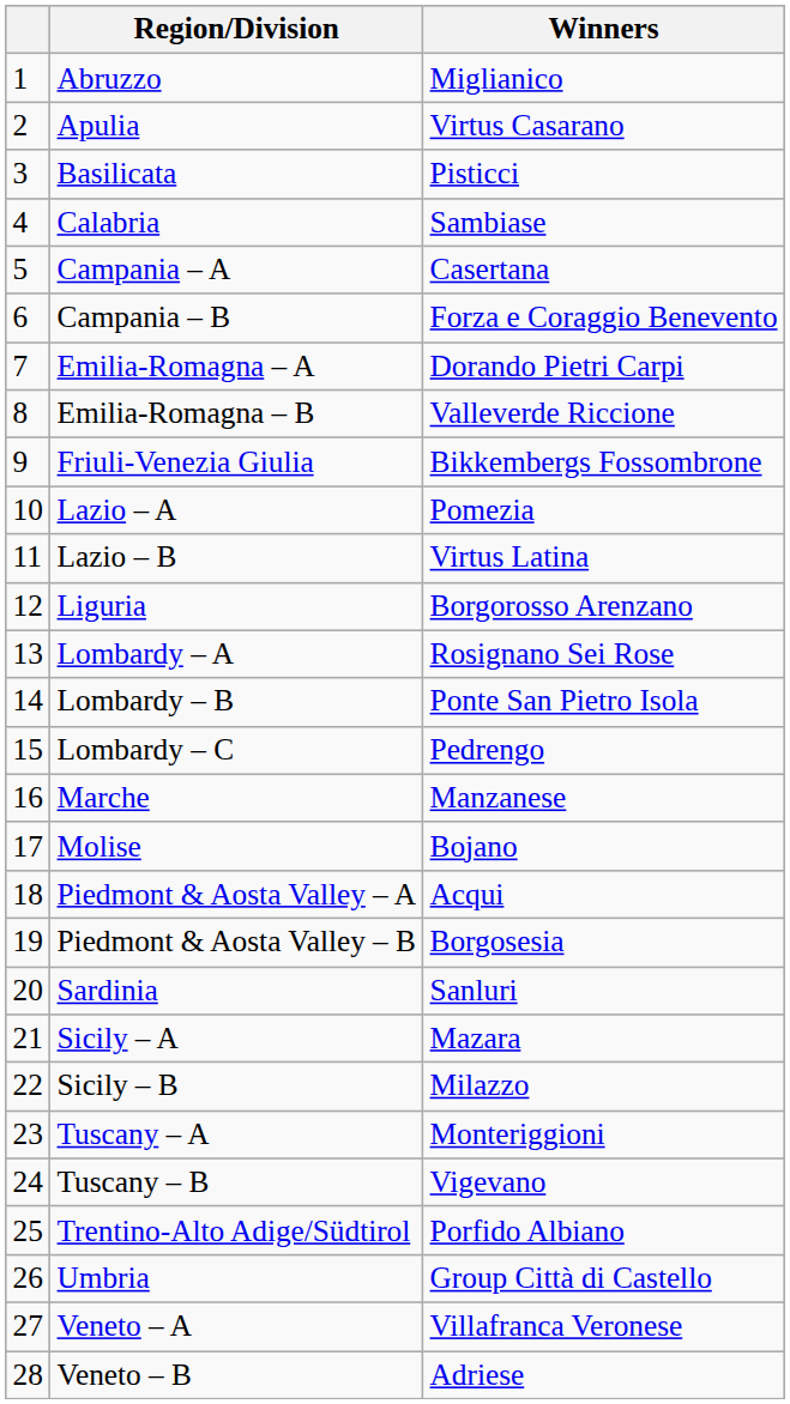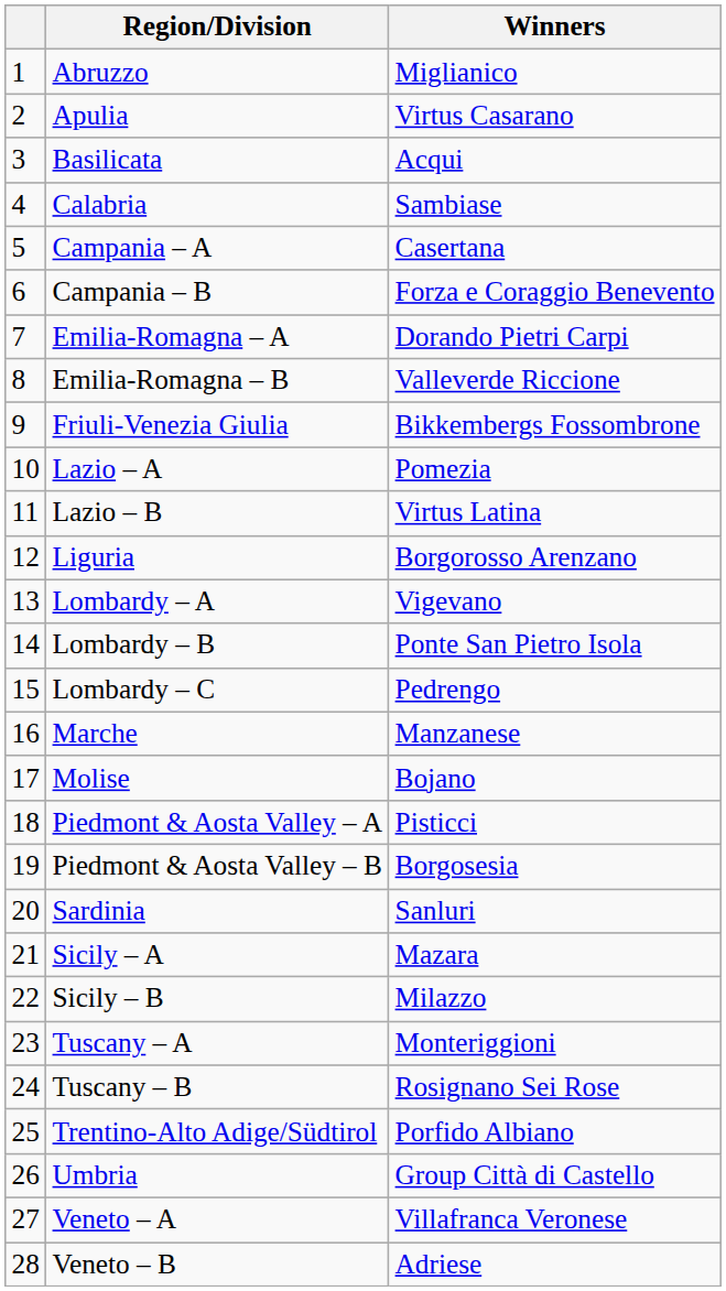 <table class="wikitable">
 <tr>
 <th></th>
 <th>Region/Division</th>
 <th>Winners</th>
 </tr>
 <tr>
 <td>1</td>
 <td><a href='#'>Abruzzo</a></td>
 <td><a href='#'>Miglianico</a></td>
 </tr>
 <tr>
 <td>2</td>
 <td><a href='#'>Apulia</a></td>
 <td><a href='#'>Virtus Casarano</a></td>
 </tr>
 <tr>
 <td>3</td>
 <td><a href='#'>Basilicata</a></td>
-<td><a href='#'>Pisticci</a></td>
+<td><a href='#'>Acqui</a></td>
 </tr>
 <tr>
 <td>4</td>
 <td><a href='#'>Calabria</a></td>
 <td><a href='#'>Sambiase</a></td>
 </tr>
 <tr>
 <td>5</td>
 <td><a href='#'>Campania</a> – A</td>
 <td><a href='#'>Casertana</a></td>
 </tr>
 <tr>
 <td>6</td>
 <td>Campania – B</td>
 <td><a href='#'>Forza e Coraggio Benevento</a></td>
 </tr>
 <tr>
 <td>7</td>
 <td><a href='#'>Emilia-Romagna</a> – A</td>
 <td><a href='#'>Dorando Pietri Carpi</a></td>
 </tr>
 <tr>
 <td>8</td>
 <td>Emilia-Romagna – B</td>
 <td><a href='#'>Valleverde Riccione</a></td>
 </tr>
 <tr>
 <td>9</td>
 <td><a href='#'>Friuli-Venezia Giulia</a></td>
 <td><a href='#'>Bikkembergs Fossombrone</a></td>
 </tr>
 <tr>
 <td>10</td>
 <td><a href='#'>Lazio</a> – A</td>
 <td><a href='#'>Pomezia</a></td>
 </tr>
 <tr>
 <td>11</td>
 <td>Lazio – B</td>
 <td><a href='#'>Virtus Latina</a></td>
 </tr>
 <tr>
 <td>12</td>
 <td><a href='#'>Liguria</a></td>
 <td><a href='#'>Borgorosso Arenzano</a></td>
 </tr>
 <tr>
 <td>13</td>
 <td><a href='#'>Lombardy</a> – A</td>
-<td><a href='#'>Rosignano Sei Rose</a></td>
+<td><a href='#'>Vigevano</a></td>
 </tr>
 <tr>
 <td>14</td>
 <td>Lombardy – B</td>
 <td><a href='#'>Ponte San Pietro Isola</a></td>
 </tr>
 <tr>
 <td>15</td>
 <td>Lombardy – C</td>
 <td><a href='#'>Pedrengo</a></td>
 </tr>
 <tr>
 <td>16</td>
 <td><a href='#'>Marche</a></td>
 <td><a href='#'>Manzanese</a></td>
 </tr>
 <tr>
 <td>17</td>
 <td><a href='#'>Molise</a></td>
 <td><a href='#'>Bojano</a></td>
 </tr>
 <tr>
 <td>18</td>
 <td><a href='#'>Piedmont & Aosta Valley</a> – A</td>
-<td><a href='#'>Acqui</a></td>
+<td><a href='#'>Pisticci</a></td>
 </tr>
 <tr>
 <td>19</td>
 <td>Piedmont & Aosta Valley – B</td>
 <td><a href='#'>Borgosesia</a></td>
 </tr>
 <tr>
 <td>20</td>
 <td><a href='#'>Sardinia</a></td>
 <td><a href='#'>Sanluri</a></td>
 </tr>
 <tr>
 <td>21</td>
 <td><a href='#'>Sicily</a> – A</td>
 <td><a href='#'>Mazara</a></td>
 </tr>
 <tr>
 <td>22</td>
 <td>Sicily – B</td>
 <td><a href='#'>Milazzo</a></td>
 </tr>
 <tr>
 <td>23</td>
 <td><a href='#'>Tuscany</a> – A</td>
 <td><a href='#'>Monteriggioni</a></td>
 </tr>
 <tr>
 <td>24</td>
 <td>Tuscany – B</td>
-<td><a href='#'>Vigevano</a></td>
+<td><a href='#'>Rosignano Sei Rose</a></td>
 </tr>
 <tr>
 <td>25</td>
 <td><a href='#'>Trentino-Alto Adige/Südtirol</a></td>
 <td><a href='#'>Porfido Albiano</a></td>
 </tr>
 <tr>
 <td>26</td>
 <td><a href='#'>Umbria</a></td>
 <td><a href='#'>Group Città di Castello</a></td>
 </tr>
 <tr>
 <td>27</td>
 <td><a href='#'>Veneto</a> – A</td>
 <td><a href='#'>Villafranca Veronese</a></td>
 </tr>
 <tr>
 <td>28</td>
 <td>Veneto – B</td>
 <td><a href='#'>Adriese</a></td>
 </tr>
 </table>
